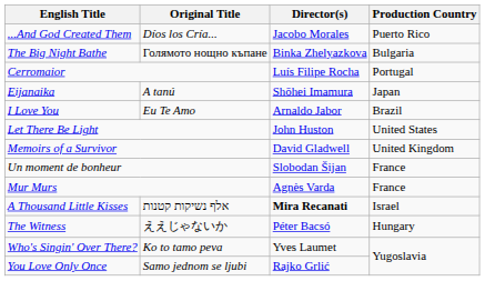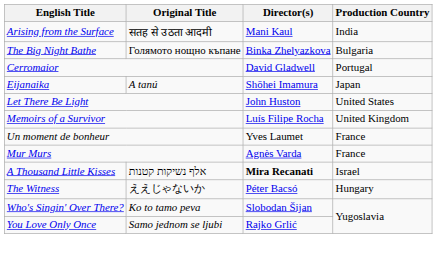 <table class="wikitable">
 <tr>
 <th>English Title</th>
 <th>Original Title</th>
 <th>Director(s)</th>
 <th>Production Country</th>
 </tr>
 <tr>
-<td><em><a href='#'>...And God Created Them</a></em></td>
-<td><em>Díos los Cría...</em></td>
-<td><a href='#'>Jacobo Morales</a></td>
-<td>Puerto Rico</td>
+<td><em><a href='#'>Arising from the Surface</a></em></td>
+<td>सतह से उठता आदमी</td>
+<td><a href='#'>Mani Kaul</a></td>
+<td>India</td>
 </tr>
 <tr>
 <td><em><a href='#'>The Big Night Bathe</a></em></td>
 <td>Голямото нощно къпане</td>
 <td><a href='#'>Binka Zhelyazkova</a></td>
 <td>Bulgaria</td>
 </tr>
 <tr>
 <td colspan="2"><em><a href='#'>Cerromaior</a></em></td>
-<td><a href='#'>Luís Filipe Rocha</a></td>
+<td><a href='#'>David Gladwell</a></td>
 <td>Portugal</td>
 </tr>
 <tr>
 <td><em><a href='#'>Eijanaika</a></em></td>
 <td><em>A tanú</em></td>
 <td><a href='#'>Shōhei Imamura</a></td>
 <td>Japan</td>
 </tr>
 <tr>
-<td><em><a href='#'>I Love You</a></em></td>
-<td><em>Eu Te Amo</em></td>
-<td><a href='#'>Arnaldo Jabor</a></td>
-<td>Brazil</td>
-</tr>
-<tr>
 <td colspan="2"><em><a href='#'>Let There Be Light</a></em></td>
 <td><a href='#'>John Huston</a></td>
 <td>United States</td>
 </tr>
 <tr>
 <td colspan="2"><em><a href='#'>Memoirs of a Survivor</a></em></td>
-<td><a href='#'>David Gladwell</a></td>
+<td><a href='#'>Luís Filipe Rocha</a></td>
 <td>United Kingdom</td>
 </tr>
 <tr>
 <td colspan="2"><em>Un moment de bonheur</em></td>
-<td><a href='#'>Slobodan Šijan</a></td>
+<td>Yves Laumet</td>
 <td>France</td>
 </tr>
 <tr>
 <td colspan="2"><em><a href='#'>Mur Murs</a></em></td>
 <td><a href='#'>Agnès Varda</a></td>
 <td>France</td>
 </tr>
 <tr>
 <td><em><a href='#'>A Thousand Little Kisses</a></em></td>
 <td>אלף נשיקות קטנות</td>
 <td><strong>Mira Recanati</strong></td>
 <td>Israel</td>
 </tr>
 <tr>
 <td><em><a href='#'>The Witness</a></em></td>
 <td>ええじゃないか</td>
 <td><a href='#'>Péter Bacsó</a></td>
 <td>Hungary</td>
 </tr>
 <tr>
 <td><em><a href='#'>Who's Singin' Over There?</a></em></td>
 <td><em>Ko to tamo peva</em></td>
-<td>Yves Laumet</td>
+<td><a href='#'>Slobodan Šijan</a></td>
 <td rowspan="2">Yugoslavia</td>
 </tr>
 <tr>
 <td><em><a href='#'>You Love Only Once</a></em></td>
 <td><em>Samo jednom se ljubi</em></td>
 <td><a href='#'>Rajko Grlić</a></td>
 </tr>
 </table>
